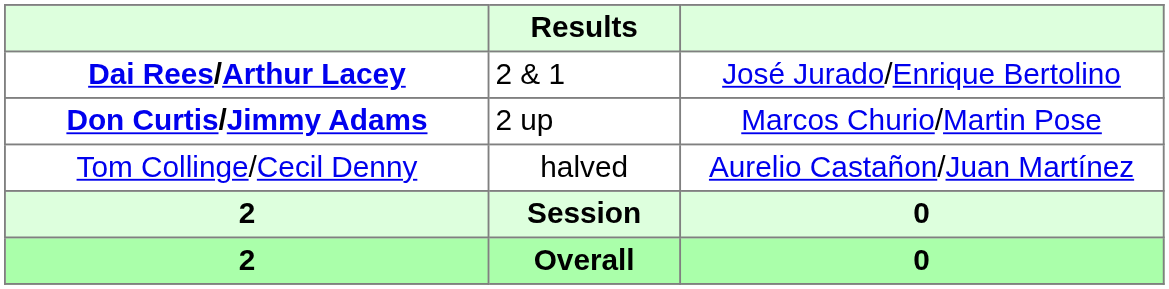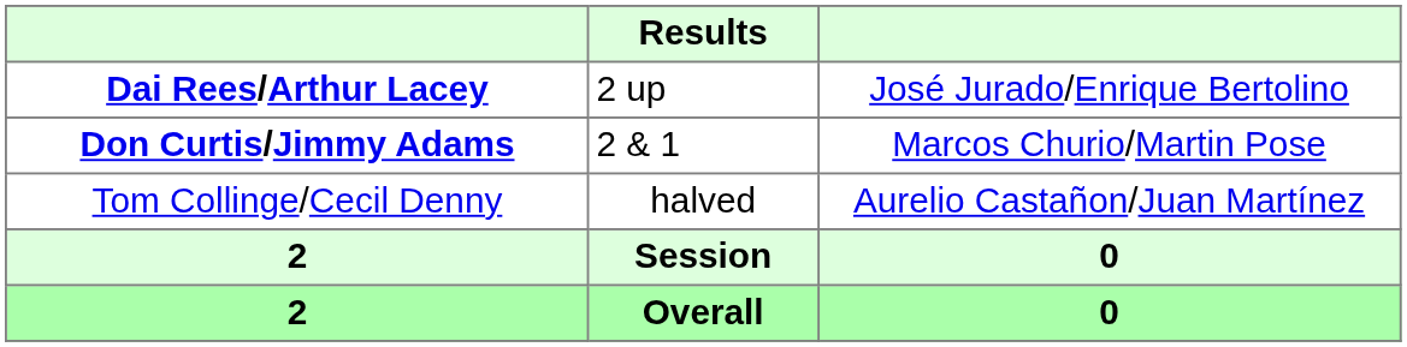 <table border="1" cellpadding="3" style="border-collapse:collapse; text-align:center;">
 <tr style="background:#dfd;">
 <th style="width:16em;"></th>
 <th style="width:6em;">Results</th>
 <th style="width:16em;"></th>
 </tr>
 <tr>
 <td><strong><a href='#'>Dai Rees</a>/<a href='#'>Arthur Lacey</a></strong></td>
-<td align=left> 2 & 1</td>
+<td align=left> 2 up</td>
 <td><a href='#'>José Jurado</a>/<a href='#'>Enrique Bertolino</a></td>
 </tr>
 <tr>
 <td><strong><a href='#'>Don Curtis</a>/<a href='#'>Jimmy Adams</a></strong></td>
-<td align=left> 2 up</td>
+<td align=left> 2 & 1</td>
 <td><a href='#'>Marcos Churio</a>/<a href='#'>Martin Pose</a></td>
 </tr>
 <tr>
 <td><a href='#'>Tom Collinge</a>/<a href='#'>Cecil Denny</a></td>
 <td>halved</td>
 <td><a href='#'>Aurelio Castañon</a>/<a href='#'>Juan Martínez</a></td>
 </tr>
 <tr style="background:#dfd;">
 <th>2</th>
 <th>Session</th>
 <th>0</th>
 </tr>
 <tr style="background:#afa;">
 <th>2</th>
 <th>Overall</th>
 <th>0</th>
 </tr>
 </table>
